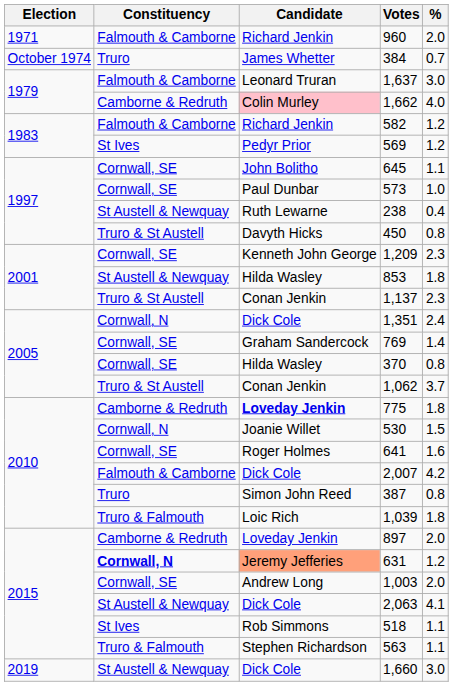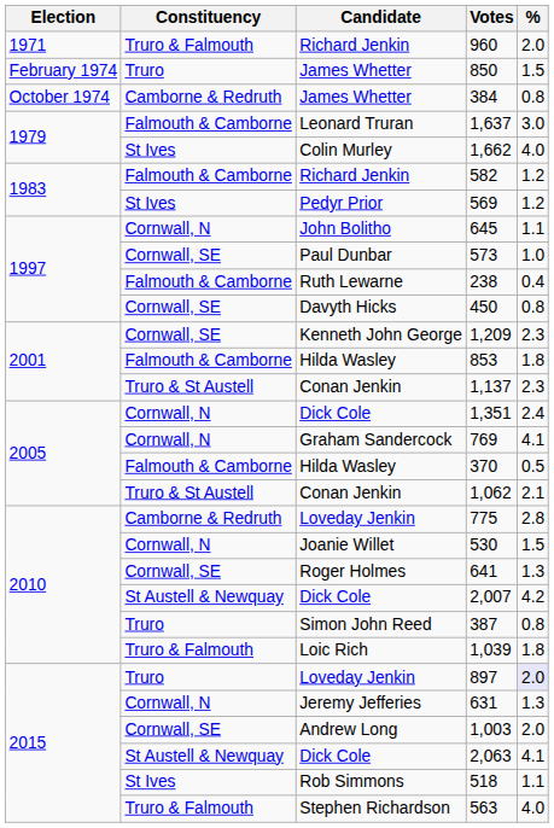 <table class="wikitable">
 <tr>
 <th>Election</th>
 <th>Constituency</th>
 <th>Candidate</th>
 <th>Votes</th>
 <th>%</th>
 </tr>
 <tr>
 <td><a href='#'>1971</a></td>
-<td><a href='#'>Falmouth & Camborne</a></td>
+<td><a href='#'>Truro & Falmouth</a></td>
 <td><a href='#'>Richard Jenkin</a></td>
 <td>960</td>
 <td>2.0</td>
 </tr>
 <tr>
-<td><a href='#'>October 1974</a></td>
+<td><a href='#'>February 1974</a></td>
 <td><a href='#'>Truro</a></td>
 <td><a href='#'>James Whetter</a></td>
+<td>850</td>
+<td>1.5</td>
+</tr>
+<tr>
+<td><a href='#'>October 1974</a></td>
+<td><a href='#'>Camborne & Redruth</a></td>
+<td><a href='#'>James Whetter</a></td>
 <td>384</td>
-<td>0.7</td>
+<td>0.8</td>
 </tr>
 <tr>
 <td rowspan="2"><a href='#'>1979</a></td>
 <td><a href='#'>Falmouth & Camborne</a></td>
 <td>Leonard Truran</td>
 <td>1,637</td>
 <td>3.0</td>
 </tr>
 <tr>
-<td><a href='#'>Camborne & Redruth</a></td>
-<td style="background: pink;">Colin Murley</td>
+<td><a href='#'>St Ives</a></td>
+<td>Colin Murley</td>
 <td>1,662</td>
 <td>4.0</td>
 </tr>
 <tr>
 <td rowspan="2"><a href='#'>1983</a></td>
 <td><a href='#'>Falmouth & Camborne</a></td>
 <td><a href='#'>Richard Jenkin</a></td>
 <td>582</td>
 <td>1.2</td>
 </tr>
 <tr>
 <td><a href='#'>St Ives</a></td>
 <td><a href='#'>Pedyr Prior</a></td>
 <td>569</td>
 <td>1.2</td>
 </tr>
 <tr>
 <td rowspan="4"><a href='#'>1997</a></td>
-<td><a href='#'>Cornwall, SE</a></td>
+<td><a href='#'>Cornwall, N</a></td>
 <td><a href='#'>John Bolitho</a></td>
 <td>645</td>
 <td>1.1</td>
 </tr>
 <tr>
 <td><a href='#'>Cornwall, SE</a></td>
 <td>Paul Dunbar</td>
 <td>573</td>
 <td>1.0</td>
 </tr>
 <tr>
-<td><a href='#'>St Austell & Newquay</a></td>
+<td><a href='#'>Falmouth & Camborne</a></td>
 <td>Ruth Lewarne</td>
 <td>238</td>
 <td>0.4</td>
 </tr>
 <tr>
-<td><a href='#'>Truro & St Austell</a></td>
+<td><a href='#'>Cornwall, SE</a></td>
 <td>Davyth Hicks</td>
 <td>450</td>
 <td>0.8</td>
 </tr>
 <tr>
 <td rowspan="3"><a href='#'>2001</a></td>
 <td><a href='#'>Cornwall, SE</a></td>
 <td>Kenneth John George</td>
 <td>1,209</td>
 <td>2.3</td>
 </tr>
 <tr>
-<td><a href='#'>St Austell & Newquay</a></td>
+<td><a href='#'>Falmouth & Camborne</a></td>
 <td>Hilda Wasley</td>
 <td>853</td>
 <td>1.8</td>
 </tr>
 <tr>
 <td><a href='#'>Truro & St Austell</a></td>
 <td>Conan Jenkin</td>
 <td>1,137</td>
 <td>2.3</td>
 </tr>
 <tr>
 <td rowspan="4"><a href='#'>2005</a></td>
 <td><a href='#'>Cornwall, N</a></td>
 <td><a href='#'>Dick Cole</a></td>
 <td>1,351</td>
 <td>2.4</td>
 </tr>
 <tr>
-<td><a href='#'>Cornwall, SE</a></td>
+<td><a href='#'>Cornwall, N</a></td>
 <td>Graham Sandercock</td>
 <td>769</td>
-<td>1.4</td>
+<td>4.1</td>
 </tr>
 <tr>
-<td><a href='#'>Cornwall, SE</a></td>
+<td><a href='#'>Falmouth & Camborne</a></td>
 <td>Hilda Wasley</td>
 <td>370</td>
-<td>0.8</td>
+<td>0.5</td>
 </tr>
 <tr>
 <td><a href='#'>Truro & St Austell</a></td>
 <td>Conan Jenkin</td>
 <td>1,062</td>
-<td>3.7</td>
+<td>2.1</td>
 </tr>
 <tr>
 <td rowspan="6"><a href='#'>2010</a></td>
 <td><a href='#'>Camborne & Redruth</a></td>
-<td><strong><a href='#'>Loveday Jenkin</a></strong></td>
+<td><a href='#'>Loveday Jenkin</a></td>
 <td>775</td>
-<td>1.8</td>
+<td>2.8</td>
 </tr>
 <tr>
 <td><a href='#'>Cornwall, N</a></td>
 <td>Joanie Willet</td>
 <td>530</td>
 <td>1.5</td>
 </tr>
 <tr>
 <td><a href='#'>Cornwall, SE</a></td>
 <td>Roger Holmes</td>
 <td>641</td>
-<td>1.6</td>
+<td>1.3</td>
 </tr>
 <tr>
-<td><a href='#'>Falmouth & Camborne</a></td>
+<td><a href='#'>St Austell & Newquay</a></td>
 <td><a href='#'>Dick Cole</a></td>
 <td>2,007</td>
 <td>4.2</td>
 </tr>
 <tr>
 <td><a href='#'>Truro</a></td>
 <td>Simon John Reed</td>
 <td>387</td>
 <td>0.8</td>
 </tr>
 <tr>
 <td><a href='#'>Truro & Falmouth</a></td>
 <td>Loic Rich</td>
 <td>1,039</td>
 <td>1.8</td>
 </tr>
 <tr>
 <td rowspan="6"><a href='#'>2015</a></td>
-<td><a href='#'>Camborne & Redruth</a></td>
+<td><a href='#'>Truro</a></td>
 <td><a href='#'>Loveday Jenkin</a></td>
 <td>897</td>
-<td>2.0</td>
+<td style="background: lavender;">2.0</td>
 </tr>
 <tr>
-<td><strong><a href='#'>Cornwall, N</a></strong></td>
-<td style="background: lightsalmon;">Jeremy Jefferies</td>
+<td><a href='#'>Cornwall, N</a></td>
+<td>Jeremy Jefferies</td>
 <td>631</td>
-<td>1.2</td>
+<td>1.3</td>
 </tr>
 <tr>
 <td><a href='#'>Cornwall, SE</a></td>
 <td>Andrew Long</td>
 <td>1,003</td>
 <td>2.0</td>
 </tr>
 <tr>
 <td><a href='#'>St Austell & Newquay</a></td>
 <td><a href='#'>Dick Cole</a></td>
 <td>2,063</td>
 <td>4.1</td>
 </tr>
 <tr>
 <td><a href='#'>St Ives</a></td>
 <td>Rob Simmons</td>
 <td>518</td>
 <td>1.1</td>
 </tr>
 <tr>
 <td><a href='#'>Truro & Falmouth</a></td>
 <td>Stephen Richardson</td>
 <td>563</td>
-<td>1.1</td>
-</tr>
-<tr>
-<td><a href='#'>2019</a></td>
-<td><a href='#'>St Austell & Newquay</a></td>
-<td><a href='#'>Dick Cole</a></td>
-<td>1,660</td>
-<td>3.0</td>
+<td>4.0</td>
 </tr>
 </table>
